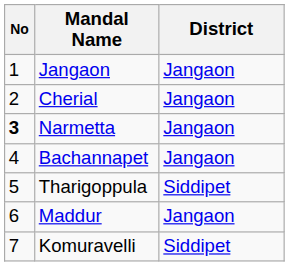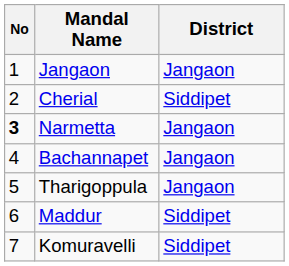 <table class="wikitable">
 <tr>
 <th width="20px" style="font-size:75%">No</th>
 <th width="100px">Mandal Name</th>
 <th width="100px">District</th>
 </tr>
 <tr>
 <td>1</td>
 <td><a href='#'>Jangaon</a></td>
 <td><a href='#'>Jangaon</a></td>
 </tr>
 <tr>
 <td>2</td>
 <td><a href='#'>Cherial</a></td>
-<td><a href='#'>Jangaon</a></td>
+<td><a href='#'>Siddipet</a></td>
 </tr>
 <tr>
 <td><strong>3</strong></td>
 <td><a href='#'>Narmetta</a></td>
 <td><a href='#'>Jangaon</a></td>
 </tr>
 <tr>
 <td>4</td>
 <td><a href='#'>Bachannapet</a></td>
 <td><a href='#'>Jangaon</a></td>
 </tr>
 <tr>
 <td>5</td>
 <td>Tharigoppula</td>
-<td><a href='#'>Siddipet</a></td>
+<td><a href='#'>Jangaon</a></td>
 </tr>
 <tr>
 <td>6</td>
 <td><a href='#'>Maddur</a></td>
-<td><a href='#'>Jangaon</a></td>
+<td><a href='#'>Siddipet</a></td>
 </tr>
 <tr>
 <td>7</td>
 <td>Komuravelli</td>
 <td><a href='#'>Siddipet</a></td>
 </tr>
 </table>
